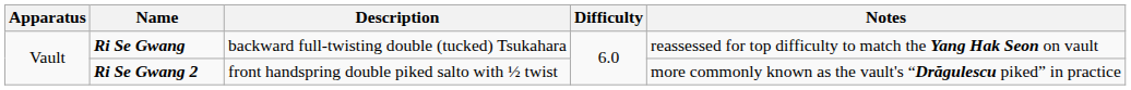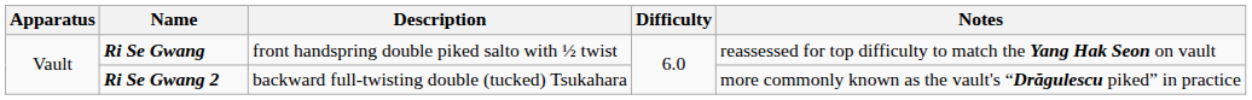 <table class="wikitable">
 <tr>
 <th>Apparatus</th>
 <th>Name</th>
 <th>Description</th>
 <th>Difficulty</th>
 <th>Notes</th>
 </tr>
 <tr>
 <td rowspan="2" align=center>Vault</td>
 <td width=12%><strong><em>Ri Se Gwang</em></strong></td>
-<td>backward full-twisting double (tucked) Tsukahara</td>
+<td>front handspring double piked salto with ½ twist</td>
 <td rowspan="2" align=center>6.0 </td>
 <td>reassessed for top difficulty to match the <strong><em>Yang Hak Seon</em></strong> on vault</td>
 </tr>
 <tr>
 <td width=12%><strong><em>Ri Se Gwang 2</em></strong></td>
-<td>front handspring double piked salto with ½ twist</td>
+<td>backward full-twisting double (tucked) Tsukahara</td>
 <td>more commonly known as the vault's “<strong><em>Drăgulescu</em></strong> piked” in practice</td>
 </tr>
 </table>
